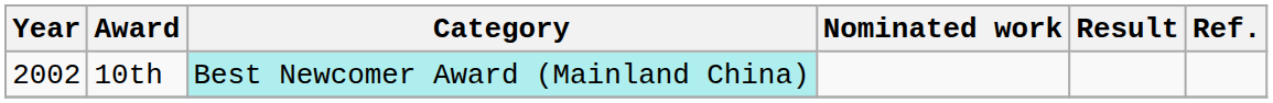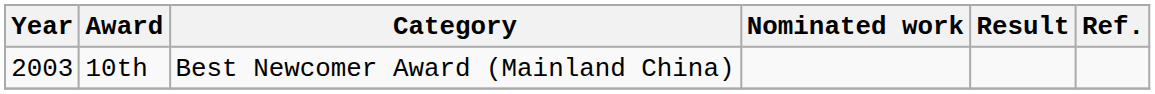 <table class="wikitable">
 <tr>
 <th>Year</th>
 <th>Award</th>
 <th>Category</th>
 <th>Nominated work</th>
 <th>Result</th>
 <th>Ref.</th>
 </tr>
 <tr>
-<td rowspan=1>2002</td>
+<td rowspan=1>2003</td>
 <td rowspan=1>10th</td>
-<td style="background: paleturquoise;">Best Newcomer Award (Mainland China)</td>
+<td>Best Newcomer Award (Mainland China)</td>
 <td></td>
 <td></td>
 <td rowspan=1></td>
 </tr>
 <tr>
 </tr>
 </table>
